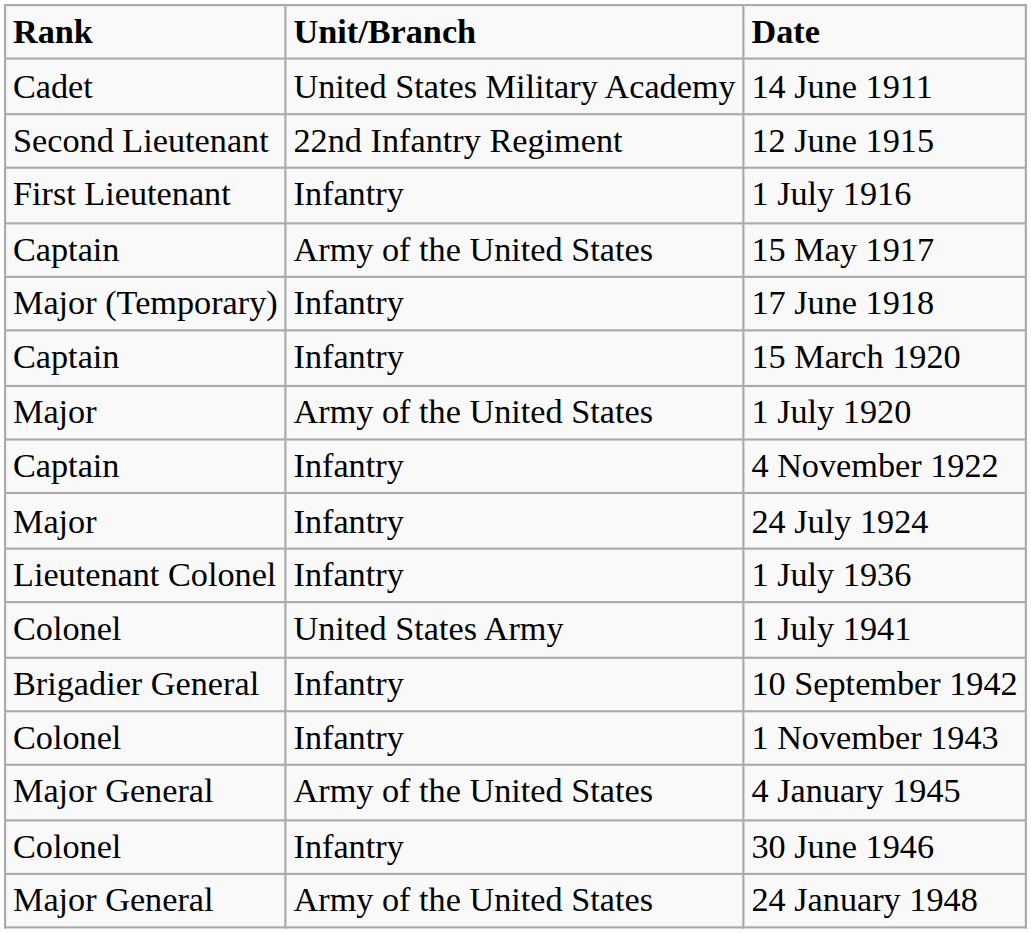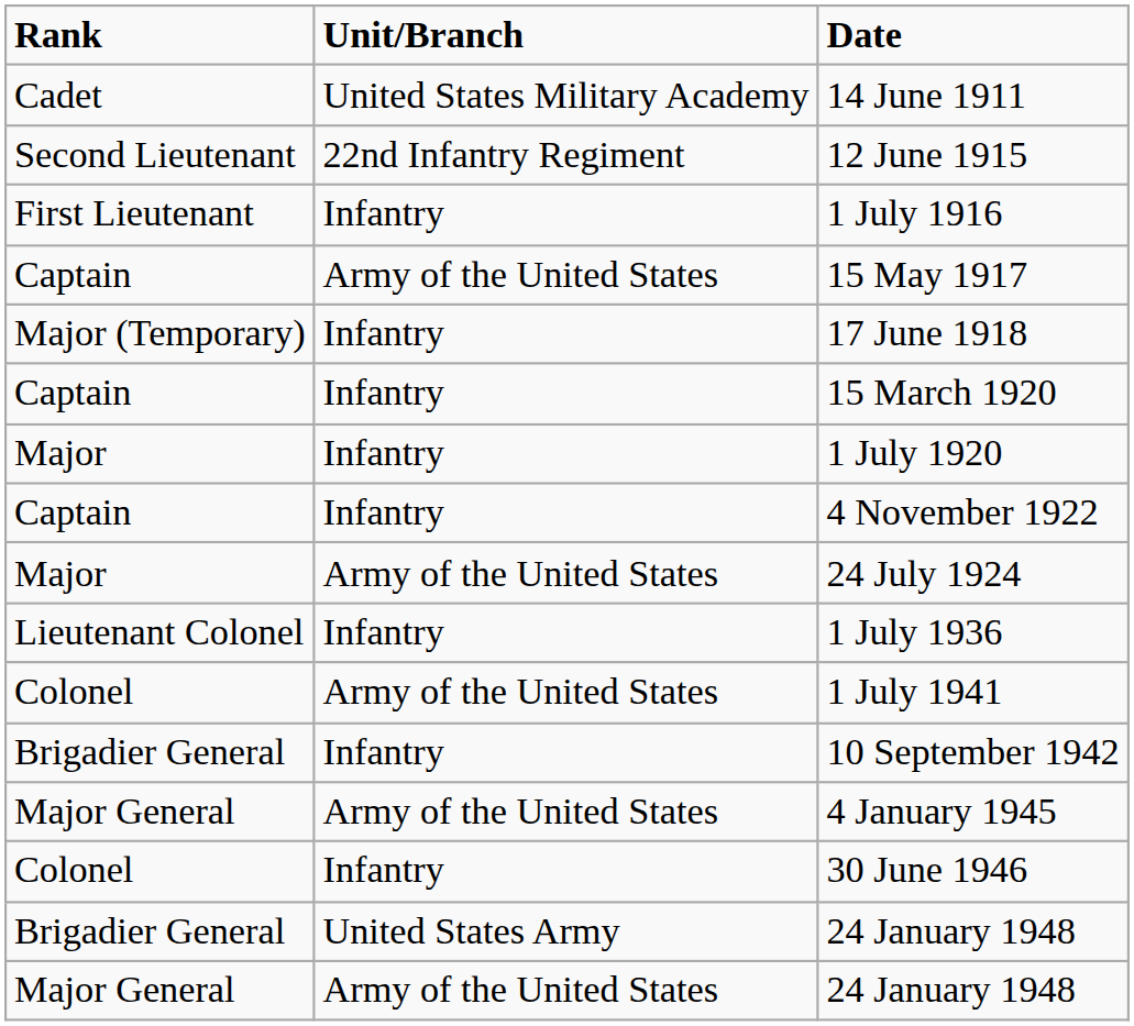 <table class="wikitable ">
 <tr>
 <td><strong>Rank</strong></td>
 <td><strong>Unit/Branch</strong></td>
 <td><strong>Date</strong></td>
 </tr>
 <tr>
 <td>Cadet</td>
 <td>United States Military Academy</td>
 <td>14 June 1911</td>
 </tr>
 <tr>
 <td>Second Lieutenant</td>
 <td>22nd Infantry Regiment</td>
 <td>12 June 1915</td>
 </tr>
 <tr>
 <td>First Lieutenant</td>
 <td>Infantry</td>
 <td>1 July 1916</td>
 </tr>
 <tr>
 <td>Captain</td>
 <td>Army of the United States</td>
 <td>15 May 1917</td>
 </tr>
 <tr>
 <td>Major (Temporary)</td>
 <td>Infantry</td>
 <td>17 June 1918</td>
 </tr>
 <tr>
 <td>Captain</td>
 <td>Infantry</td>
 <td>15 March 1920</td>
 </tr>
 <tr>
 <td>Major</td>
-<td>Army of the United States</td>
+<td>Infantry</td>
 <td>1 July 1920</td>
 </tr>
 <tr>
 <td>Captain</td>
 <td>Infantry</td>
 <td>4 November 1922</td>
 </tr>
 <tr>
 <td>Major</td>
-<td>Infantry</td>
+<td>Army of the United States</td>
 <td>24 July 1924</td>
 </tr>
 <tr>
 <td>Lieutenant Colonel</td>
 <td>Infantry</td>
 <td>1 July 1936</td>
 </tr>
 <tr>
 <td>Colonel</td>
-<td>United States Army</td>
+<td>Army of the United States</td>
 <td>1 July 1941</td>
 </tr>
 <tr>
 <td>Brigadier General</td>
 <td>Infantry</td>
 <td>10 September 1942</td>
-</tr>
-<tr>
-<td>Colonel</td>
-<td>Infantry</td>
-<td>1 November 1943</td>
 </tr>
 <tr>
 <td>Major General</td>
 <td>Army of the United States</td>
 <td>4 January 1945</td>
 </tr>
 <tr>
 <td>Colonel</td>
 <td>Infantry</td>
 <td>30 June 1946</td>
 </tr>
 <tr>
+<td>Brigadier General</td>
+<td>United States Army</td>
+<td>24 January 1948</td>
+</tr>
+<tr>
 <td>Major General</td>
 <td>Army of the United States</td>
 <td>24 January 1948</td>
 </tr>
 </table>
